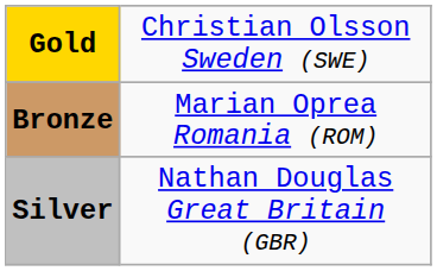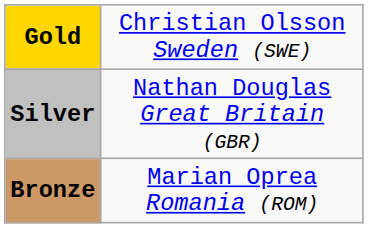 <table class="wikitable" style=" text-align:center; font-size:110%;" width="35%">
 <tr>
 <td bgcolor="gold"><strong>Gold</strong></td>
 <td> <a href='#'>Christian Olsson</a><br><em><a href='#'>Sweden</a> <small>(SWE)</small></em></td>
 </tr>
 <tr>
+<td bgcolor="silver"><strong>Silver</strong></td>
+<td> <a href='#'>Nathan Douglas</a><br><em><a href='#'>Great Britain</a> <small>(GBR)</small></em></td>
+</tr>
+<tr>
 <td bgcolor="CC9966"><strong>Bronze</strong></td>
 <td> <a href='#'>Marian Oprea</a><br><em><a href='#'>Romania</a> <small>(ROM)</small></em></td>
 </tr>
-<tr>
-<td bgcolor="silver"><strong>Silver</strong></td>
-<td> <a href='#'>Nathan Douglas</a><br><em><a href='#'>Great Britain</a> <small>(GBR)</small></em></td>
-</tr>
 </table>
